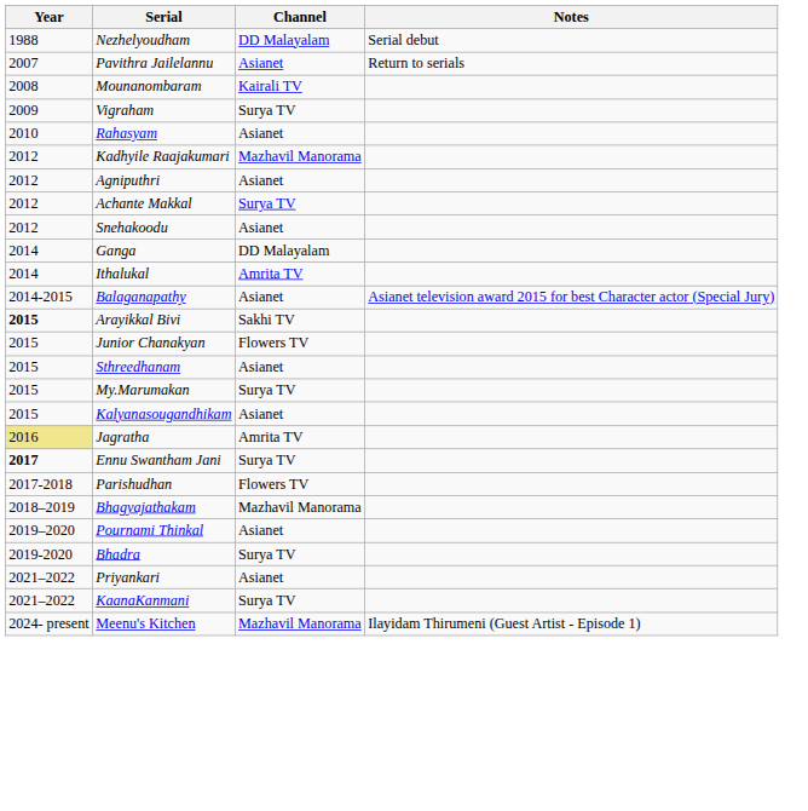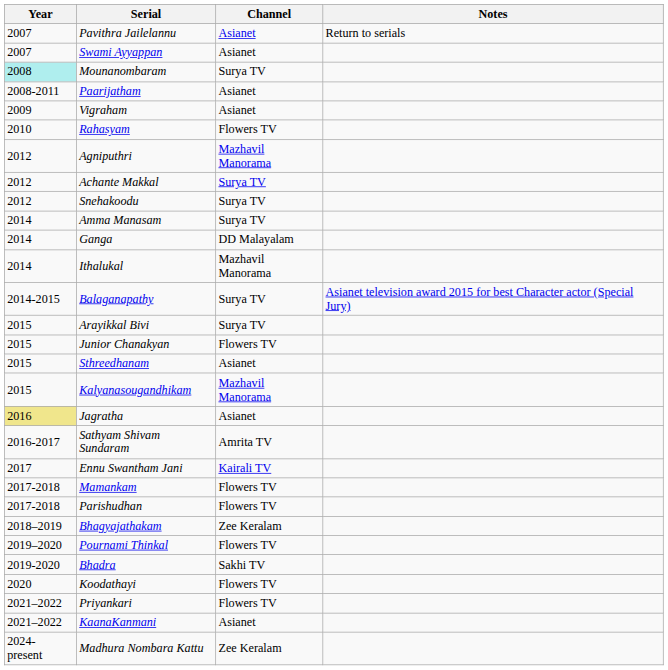 <table class="wikitable">
 <tr style="background:#ccc; text-align:center;">
 <th>Year</th>
 <th>Serial</th>
 <th>Channel</th>
 <th>Notes</th>
 </tr>
 <tr>
-<td>1988</td>
-<td><em>Nezhelyoudham</em></td>
-<td><a href='#'>DD Malayalam</a></td>
-<td>Serial debut</td>
-</tr>
-<tr>
 <td>2007</td>
 <td><em>Pavithra Jailelannu</em></td>
 <td><a href='#'>Asianet</a></td>
 <td>Return to serials</td>
 </tr>
 <tr>
-<td>2008</td>
+<td>2007</td>
+<td><em><a href='#'>Swami Ayyappan</a></em></td>
+<td>Asianet</td>
+<td></td>
+</tr>
+<tr>
+<td style="background: paleturquoise;">2008</td>
 <td><em>Mounanombaram</em></td>
-<td><a href='#'>Kairali TV</a></td>
+<td>Surya TV</td>
+<td></td>
+</tr>
+<tr>
+<td>2008-2011</td>
+<td><em><a href='#'>Paarijatham</a></em></td>
+<td>Asianet</td>
 <td></td>
 </tr>
 <tr>
 <td>2009</td>
 <td><em>Vigraham</em></td>
-<td>Surya TV</td>
+<td>Asianet</td>
 <td></td>
 </tr>
 <tr>
 <td>2010</td>
 <td><em><a href='#'>Rahasyam</a></em></td>
-<td>Asianet</td>
-<td></td>
-</tr>
-<tr>
-<td>2012</td>
-<td><em>Kadhyile Raajakumari</em></td>
-<td><a href='#'>Mazhavil Manorama</a></td>
+<td>Flowers TV</td>
 <td></td>
 </tr>
 <tr>
 <td>2012</td>
 <td><em>Agniputhri</em></td>
-<td>Asianet</td>
+<td><a href='#'>Mazhavil Manorama</a></td>
 <td></td>
 </tr>
 <tr>
 <td>2012</td>
 <td><em>Achante Makkal</em></td>
 <td><a href='#'>Surya TV</a></td>
 <td></td>
 </tr>
 <tr>
 <td>2012</td>
 <td><em>Snehakoodu</em></td>
-<td>Asianet</td>
+<td>Surya TV</td>
+<td></td>
+</tr>
+<tr>
+<td>2014</td>
+<td><em>Amma Manasam</em></td>
+<td>Surya TV</td>
 <td></td>
 </tr>
 <tr>
 <td>2014</td>
 <td><em>Ganga</em></td>
 <td>DD Malayalam</td>
 <td></td>
 </tr>
 <tr>
 <td>2014</td>
 <td><em>Ithalukal</em></td>
-<td><a href='#'>Amrita TV</a></td>
+<td>Mazhavil Manorama</td>
 <td></td>
 </tr>
 <tr>
 <td>2014-2015</td>
 <td><em><a href='#'>Balaganapathy</a></em></td>
-<td>Asianet</td>
+<td>Surya TV</td>
 <td><a href='#'>Asianet television award 2015 for best Character actor (Special Jury)</a></td>
 </tr>
 <tr>
-<td><strong>2015</strong></td>
+<td>2015</td>
 <td><em>Arayikkal Bivi</em></td>
-<td>Sakhi TV</td>
+<td>Surya TV</td>
 <td></td>
 </tr>
 <tr>
 <td>2015</td>
 <td><em>Junior Chanakyan</em></td>
 <td>Flowers TV</td>
 <td></td>
 </tr>
 <tr>
 <td>2015</td>
 <td><em><a href='#'>Sthreedhanam</a></em></td>
 <td>Asianet</td>
 <td></td>
 </tr>
 <tr>
 <td>2015</td>
-<td><em>My.Marumakan</em></td>
-<td>Surya TV</td>
-<td></td>
-</tr>
-<tr>
-<td>2015</td>
 <td><em><a href='#'>Kalyanasougandhikam</a></em></td>
-<td>Asianet</td>
+<td><a href='#'>Mazhavil Manorama</a></td>
 <td></td>
 </tr>
 <tr>
 <td style="background: khaki;">2016</td>
 <td><em>Jagratha</em></td>
+<td>Asianet</td>
+<td></td>
+</tr>
+<tr>
+<td>2016-2017</td>
+<td><em>Sathyam Shivam Sundaram</em></td>
 <td>Amrita TV</td>
 <td></td>
 </tr>
 <tr>
-<td><strong>2017</strong></td>
+<td>2017</td>
 <td><em>Ennu Swantham Jani</em></td>
-<td>Surya TV</td>
+<td><a href='#'>Kairali TV</a></td>
+<td></td>
+</tr>
+<tr>
+<td>2017-2018</td>
+<td><em><a href='#'>Mamankam</a></em></td>
+<td>Flowers TV</td>
 <td></td>
 </tr>
 <tr>
 <td>2017-2018</td>
 <td><em>Parishudhan</em></td>
 <td>Flowers TV</td>
 <td></td>
 </tr>
 <tr>
 <td>2018–2019</td>
 <td><em><a href='#'>Bhagyajathakam</a></em></td>
-<td>Mazhavil Manorama</td>
+<td>Zee Keralam</td>
 <td></td>
 </tr>
 <tr>
 <td>2019–2020</td>
 <td><em><a href='#'>Pournami Thinkal</a></em></td>
-<td>Asianet</td>
+<td>Flowers TV</td>
 <td></td>
 </tr>
 <tr>
 <td>2019-2020</td>
 <td><em><a href='#'>Bhadra</a></em></td>
-<td>Surya TV</td>
+<td>Sakhi TV</td>
+<td></td>
+</tr>
+<tr>
+<td>2020</td>
+<td><em>Koodathayi</em></td>
+<td>Flowers TV</td>
 <td></td>
 </tr>
 <tr>
 <td>2021–2022</td>
 <td><em>Priyankari</em></td>
-<td>Asianet</td>
+<td>Flowers TV</td>
 <td></td>
 </tr>
 <tr>
 <td>2021–2022</td>
 <td><em><a href='#'>KaanaKanmani</a></em></td>
-<td>Surya TV</td>
+<td>Asianet</td>
 <td></td>
 </tr>
 <tr>
 <td>2024- present</td>
-<td><a href='#'>Meenu's Kitchen</a></td>
-<td><a href='#'>Mazhavil Manorama</a></td>
-<td>Ilayidam Thirumeni (Guest Artist - Episode 1)</td>
+<td><em>Madhura Nombara Kattu</em></td>
+<td>Zee Keralam</td>
+<td></td>
 </tr>
 </table>
